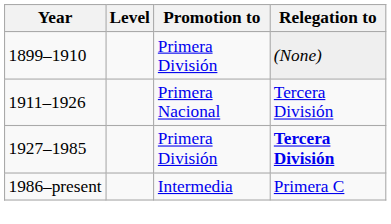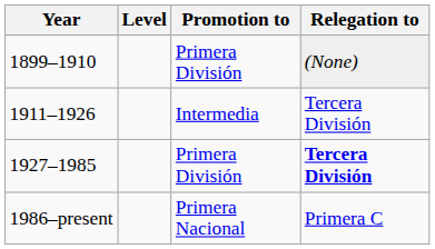 <table class="wikitable sortable">
 <tr>
 <th width=>Year</th>
 <th width=>Level</th>
 <th width=100px>Promotion to</th>
 <th width=100px>Relegation to</th>
 </tr>
 <tr>
 <td>1899–1910</td>
 <td></td>
 <td><a href='#'>Primera División</a></td>
 <td style=background:#efefef><em>(None)</em> </td>
 </tr>
 <tr>
 <td>1911–1926</td>
 <td></td>
-<td><a href='#'>Primera Nacional</a></td>
+<td><a href='#'>Intermedia</a></td>
 <td><a href='#'>Tercera División</a></td>
 </tr>
 <tr>
 <td>1927–1985</td>
 <td></td>
 <td><a href='#'>Primera División</a></td>
 <td><strong><a href='#'>Tercera División</a></strong></td>
 </tr>
 <tr>
 <td>1986–present</td>
 <td></td>
-<td><a href='#'>Intermedia</a></td>
+<td><a href='#'>Primera Nacional</a></td>
 <td><a href='#'>Primera C</a></td>
 </tr>
 </table>
